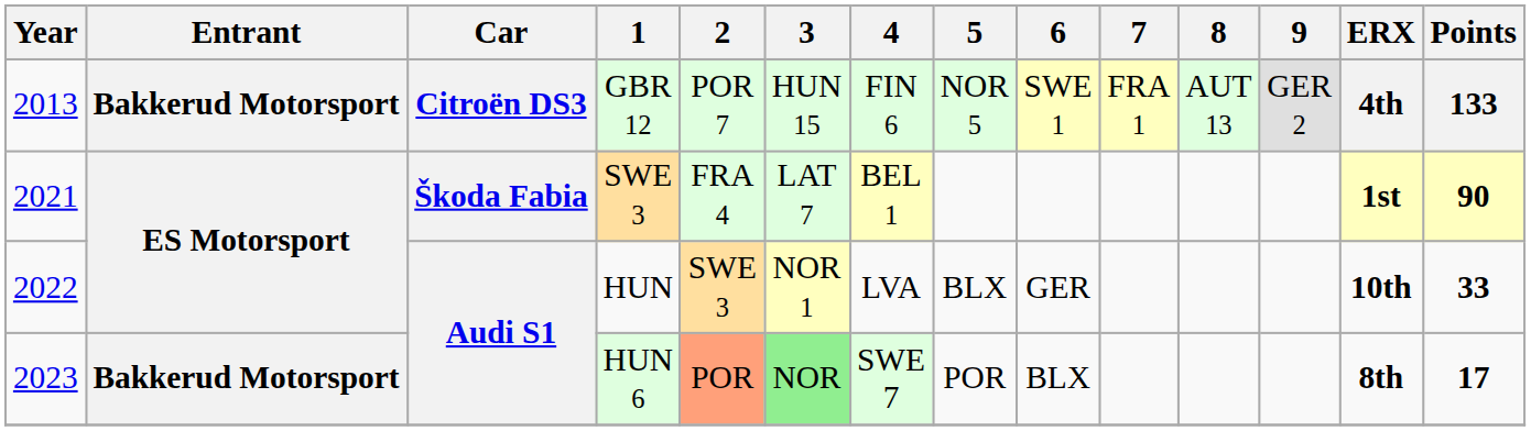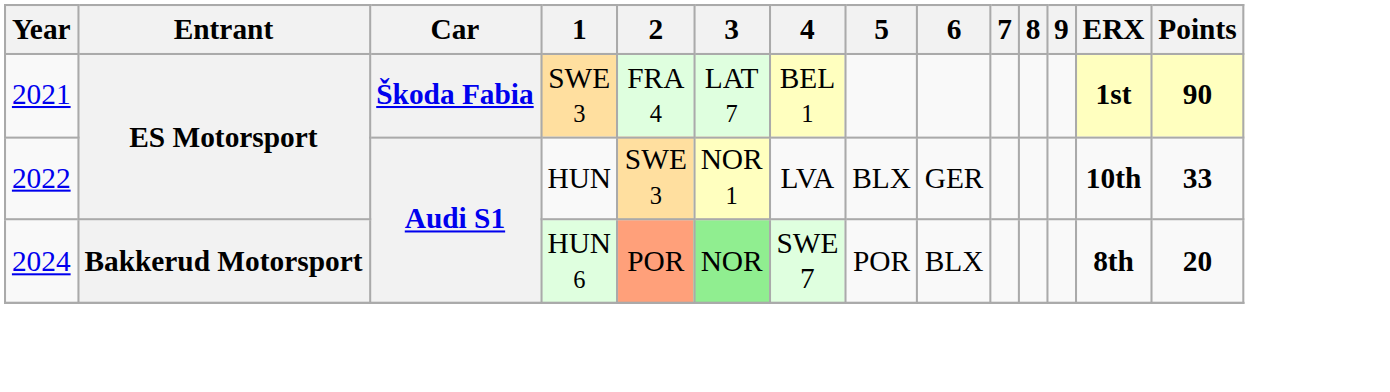 <table class="wikitable" border="1" style="text-align:center; font-size:90%;">
 <tr valign="top">
 <th>Year</th>
 <th>Entrant</th>
 <th>Car</th>
 <th>1</th>
 <th>2</th>
 <th>3</th>
 <th>4</th>
 <th>5</th>
 <th>6</th>
 <th>7</th>
 <th>8</th>
 <th>9</th>
 <th>ERX</th>
 <th>Points</th>
-</tr>
-<tr>
-<td><a href='#'>2013</a></td>
-<th>Bakkerud Motorsport</th>
-<th><a href='#'>Citroën DS3</a></th>
-<td style="background:#DFFFDF;">GBR<br><small>12</small></td>
-<td style="background:#DFFFDF;">POR<br><small>7</small></td>
-<td style="background:#DFFFDF;">HUN<br><small>15</small></td>
-<td style="background:#DFFFDF;">FIN<br><small>6</small></td>
-<td style="background:#DFFFDF;">NOR<br><small>5</small></td>
-<td style="background:#FFFFBF;">SWE<br><small>1</small></td>
-<td style="background:#FFFFBF;">FRA<br><small>1</small></td>
-<td style="background:#DFFFDF;">AUT<br><small>13</small></td>
-<td style="background:#DFDFDF;">GER<br><small>2</small></td>
-<th><strong>4th</strong></th>
-<th><strong>133</strong></th>
 </tr>
 <tr>
 <td><a href='#'>2021</a></td>
 <th rowspan=2>ES Motorsport</th>
 <th><a href='#'>Škoda Fabia</a></th>
 <td style="background:#FFDF9F;">SWE<br><small>3</small></td>
 <td style="background:#DFFFDF;">FRA<br><small>4</small></td>
 <td style="background:#DFFFDF;">LAT<br><small>7</small></td>
 <td style="background:#FFFFBF;">BEL<br><small>1</small></td>
 <td></td>
 <td></td>
 <td></td>
 <td></td>
 <td></td>
 <td style="background:#FFFFBF;"><strong>1st</strong></td>
 <td style="background:#FFFFBF;"><strong>90</strong></td>
 </tr>
 <tr>
 <td><a href='#'>2022</a></td>
 <th rowspan=2><a href='#'>Audi S1</a></th>
 <td>HUN<br><small></small></td>
 <td style="background:#FFDF9F;">SWE<br><small>3</small></td>
 <td style="background:#FFFFBF;">NOR<br><small>1</small></td>
 <td>LVA<br><small></small></td>
 <td>BLX<br><small></small></td>
 <td>GER<br><small></small></td>
 <td></td>
 <td></td>
 <td></td>
 <td><strong>10th</strong></td>
 <td><strong>33</strong></td>
 </tr>
 <tr>
-<td><a href='#'>2023</a></td>
+<td><a href='#'>2024</a></td>
 <th>Bakkerud Motorsport</th>
 <td style="background:#DFFFDF;">HUN<br><small>6</small></td>
 <td style="background: lightsalmon;">POR<br><small></small></td>
 <td style="background: lightgreen;">NOR<br><small></small></td>
 <td style="background:#DFFFDF;">SWE<br>7<small></small></td>
 <td>POR<br><small></small></td>
 <td>BLX<br><small></small></td>
 <td></td>
 <td></td>
 <td></td>
 <td><strong>8th</strong></td>
-<td><strong>17</strong></td>
+<td><strong>20</strong></td>
 </tr>
 <tr>
 </tr>
 </table>
